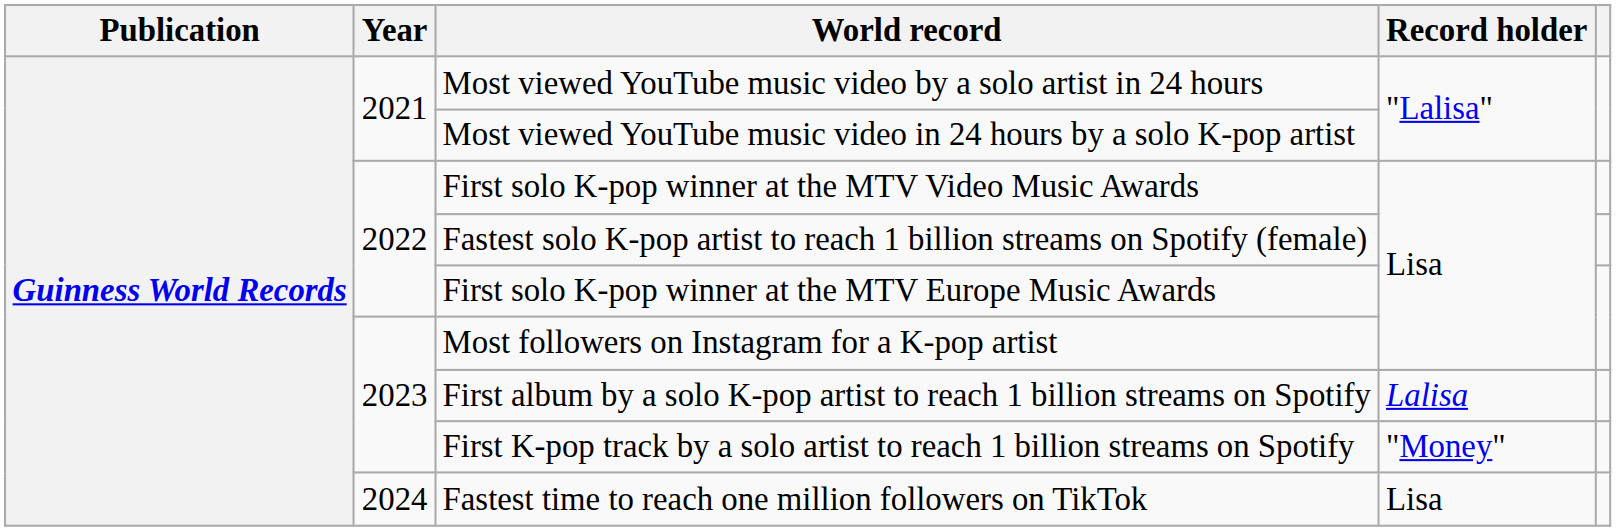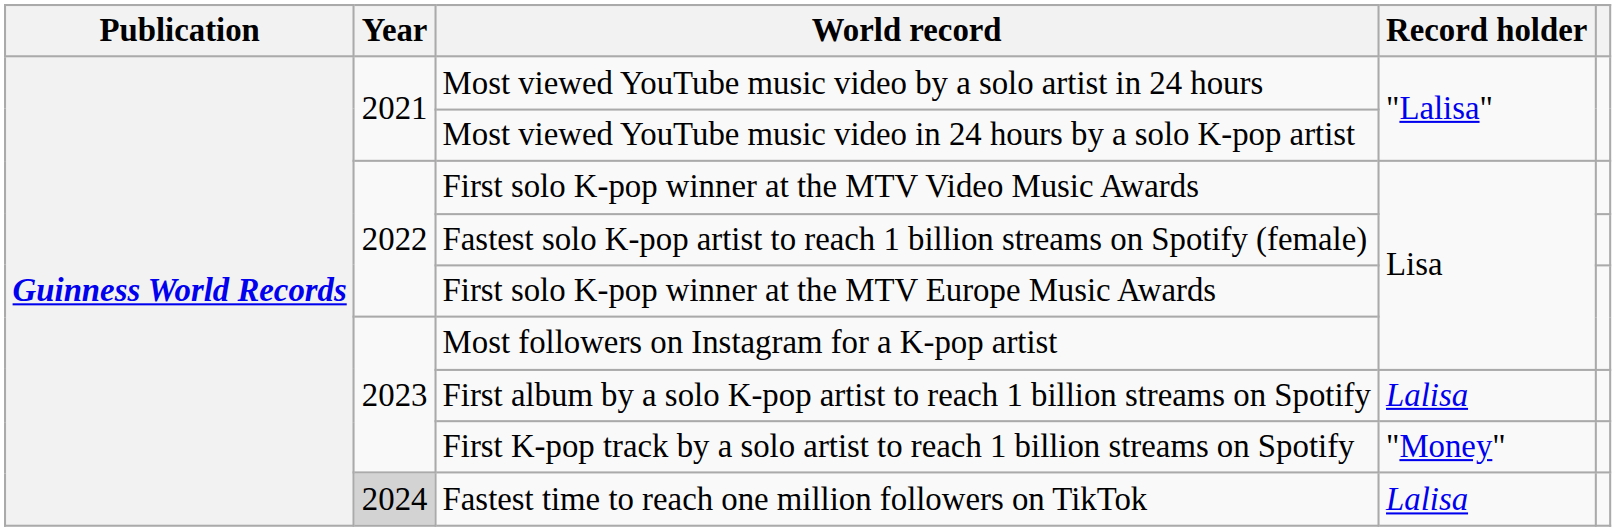 <table class="wikitable plainrowheaders">
 <tr>
 <th scope="col">Publication</th>
 <th scope="col">Year</th>
 <th scope="col">World record</th>
 <th scope="col">Record holder</th>
 <th scope="col"></th>
 </tr>
 <tr>
 <th scope="row" rowspan="9"><em><a href='#'>Guinness World Records</a></em></th>
 <td rowspan="2" style="text-align:center">2021</td>
 <td>Most viewed YouTube music video by a solo artist in 24 hours</td>
 <td rowspan="2">"<a href='#'>Lalisa</a>"</td>
 <td rowspan="2" style="text-align:center"></td>
 </tr>
 <tr>
 <td>Most viewed YouTube music video in 24 hours by a solo K-pop artist</td>
 </tr>
 <tr>
 <td rowspan="3" style="text-align:center">2022</td>
 <td>First solo K-pop winner at the MTV Video Music Awards</td>
 <td rowspan="4">Lisa</td>
 <td style="text-align:center"></td>
 </tr>
 <tr>
 <td>Fastest solo K-pop artist to reach 1 billion streams on Spotify (female)</td>
 <td style="text-align:center"></td>
 </tr>
 <tr>
 <td>First solo K-pop winner at the MTV Europe Music Awards</td>
 <td style="text-align:center" rowspan="2"></td>
 </tr>
 <tr>
 <td rowspan="3" style="text-align:center">2023</td>
 <td>Most followers on Instagram for a K-pop artist</td>
 </tr>
 <tr>
 <td>First album by a solo K-pop artist to reach 1 billion streams on Spotify</td>
 <td><em><a href='#'>Lalisa</a></em></td>
 <td style="text-align:center"></td>
 </tr>
 <tr>
 <td>First K-pop track by a solo artist to reach 1 billion streams on Spotify</td>
 <td>"<a href='#'>Money</a>"</td>
 <td style="text-align:center"></td>
 </tr>
 <tr>
-<td style="text-align:center">2024</td>
+<td style="background: lightgrey; text-align:center">2024</td>
 <td>Fastest time to reach one million followers on TikTok</td>
-<td>Lisa</td>
+<td><em><a href='#'>Lalisa</a></em></td>
 <td style="text-align:center"></td>
 </tr>
 </table>
